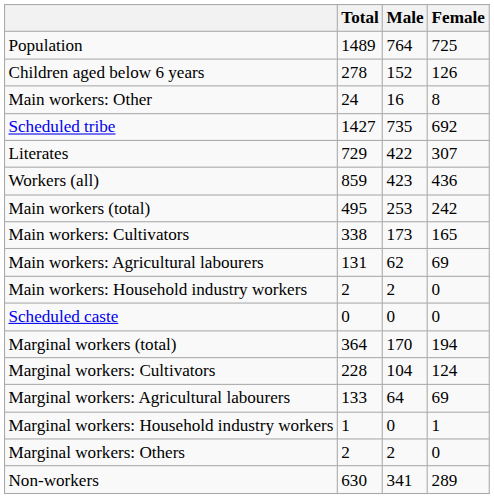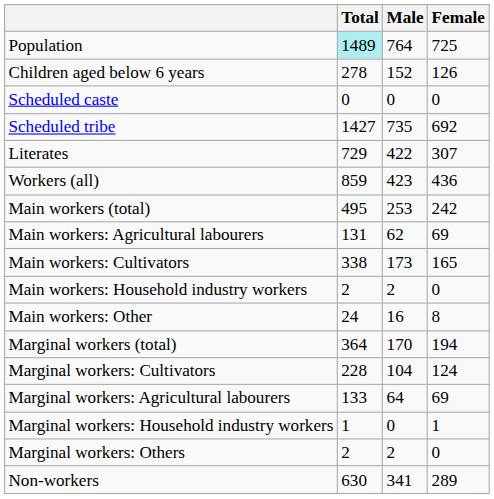 <table class="wikitable sortable">
 <tr>
 <th></th>
 <th>Total</th>
 <th>Male</th>
 <th>Female</th>
 </tr>
 <tr>
 <td>Population</td>
-<td>1489</td>
+<td style="background: paleturquoise;">1489</td>
 <td>764</td>
 <td>725</td>
 </tr>
 <tr>
 <td>Children aged below 6 years</td>
 <td>278</td>
 <td>152</td>
 <td>126</td>
 </tr>
 <tr>
-<td>Main workers: Other</td>
-<td>24</td>
-<td>16</td>
-<td>8</td>
+<td><a href='#'>Scheduled caste</a></td>
+<td>0</td>
+<td>0</td>
+<td>0</td>
 </tr>
 <tr>
 <td><a href='#'>Scheduled tribe</a></td>
 <td>1427</td>
 <td>735</td>
 <td>692</td>
 </tr>
 <tr>
 <td>Literates</td>
 <td>729</td>
 <td>422</td>
 <td>307</td>
 </tr>
 <tr>
 <td>Workers (all)</td>
 <td>859</td>
 <td>423</td>
 <td>436</td>
 </tr>
 <tr>
 <td>Main workers (total)</td>
 <td>495</td>
 <td>253</td>
 <td>242</td>
 </tr>
 <tr>
+<td>Main workers: Agricultural labourers</td>
+<td>131</td>
+<td>62</td>
+<td>69</td>
+</tr>
+<tr>
 <td>Main workers: Cultivators</td>
 <td>338</td>
 <td>173</td>
 <td>165</td>
-</tr>
-<tr>
-<td>Main workers: Agricultural labourers</td>
-<td>131</td>
-<td>62</td>
-<td>69</td>
 </tr>
 <tr>
 <td>Main workers: Household industry workers</td>
 <td>2</td>
 <td>2</td>
 <td>0</td>
 </tr>
 <tr>
-<td><a href='#'>Scheduled caste</a></td>
-<td>0</td>
-<td>0</td>
-<td>0</td>
+<td>Main workers: Other</td>
+<td>24</td>
+<td>16</td>
+<td>8</td>
 </tr>
 <tr>
 <td>Marginal workers (total)</td>
 <td>364</td>
 <td>170</td>
 <td>194</td>
 </tr>
 <tr>
 <td>Marginal workers: Cultivators</td>
 <td>228</td>
 <td>104</td>
 <td>124</td>
 </tr>
 <tr>
 <td>Marginal workers: Agricultural labourers</td>
 <td>133</td>
 <td>64</td>
 <td>69</td>
 </tr>
 <tr>
 <td>Marginal workers: Household industry workers</td>
 <td>1</td>
 <td>0</td>
 <td>1</td>
 </tr>
 <tr>
 <td>Marginal workers: Others</td>
 <td>2</td>
 <td>2</td>
 <td>0</td>
 </tr>
 <tr>
 <td>Non-workers</td>
 <td>630</td>
 <td>341</td>
 <td>289</td>
 </tr>
 </table>
